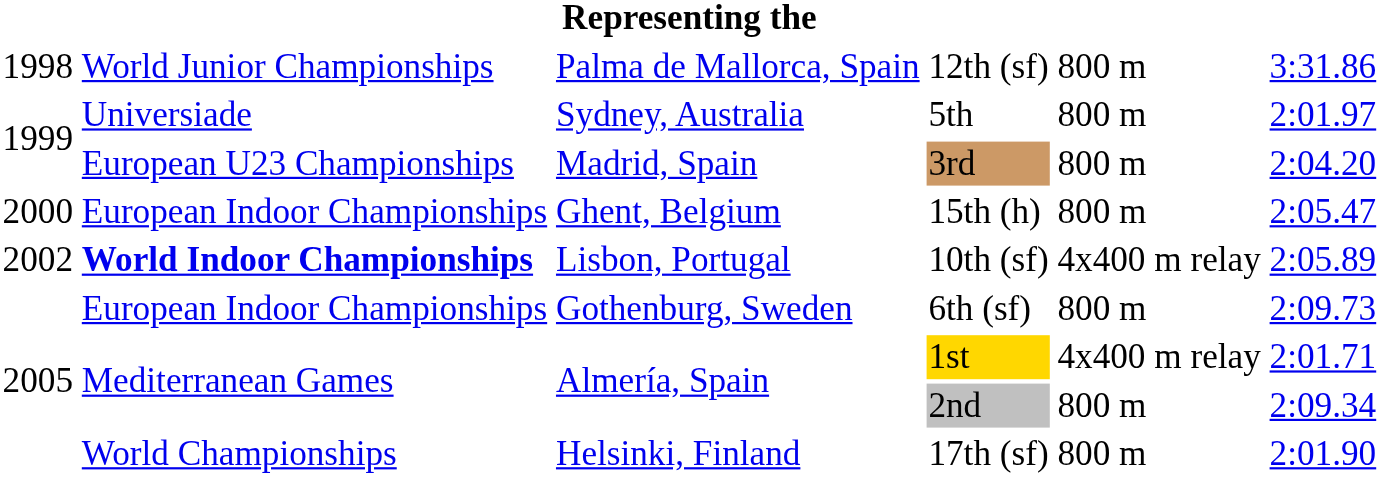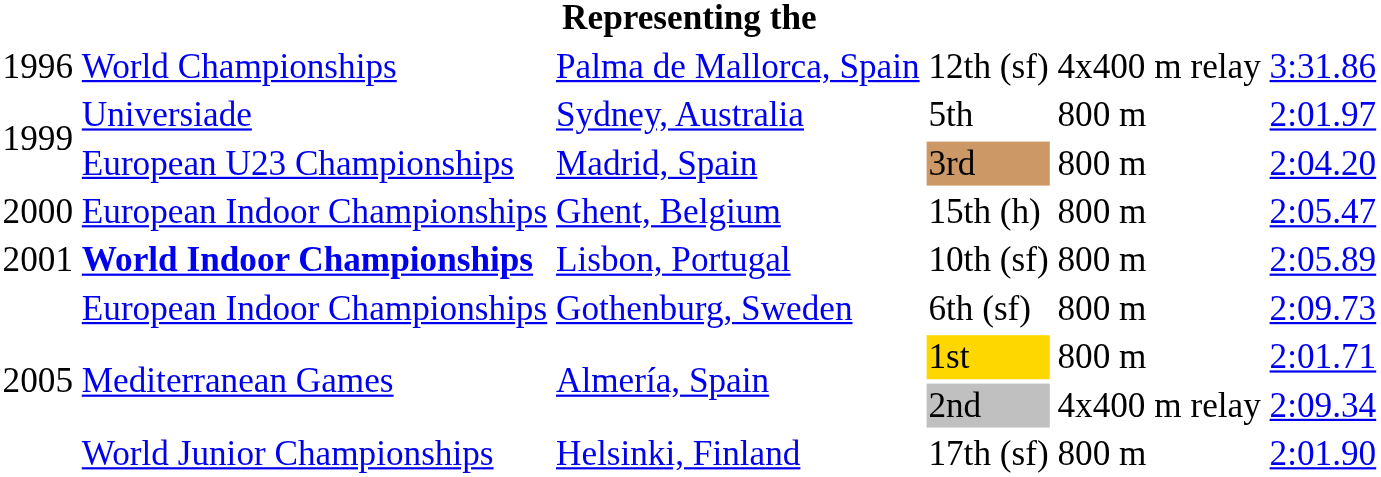 <table>
 <tr>
 <th colspan="6">Representing the </th>
 </tr>
 <tr>
-<td>1998</td>
-<td><a href='#'>World Junior Championships</a></td>
+<td>1996</td>
+<td><a href='#'>World Championships</a></td>
 <td><a href='#'>Palma de Mallorca, Spain</a></td>
 <td>12th (sf)</td>
-<td>800 m</td>
+<td>4x400 m relay</td>
 <td><a href='#'>3:31.86</a></td>
 </tr>
 <tr>
 <td rowspan=2>1999</td>
 <td><a href='#'>Universiade</a></td>
 <td><a href='#'>Sydney, Australia</a></td>
 <td>5th</td>
 <td>800 m</td>
 <td><a href='#'>2:01.97</a></td>
 </tr>
 <tr>
 <td><a href='#'>European U23 Championships</a></td>
 <td><a href='#'>Madrid, Spain</a></td>
 <td bgcolor=cc9966>3rd</td>
 <td>800 m</td>
 <td><a href='#'>2:04.20</a></td>
 </tr>
 <tr>
 <td>2000</td>
 <td><a href='#'>European Indoor Championships</a></td>
 <td><a href='#'>Ghent, Belgium</a></td>
 <td>15th (h)</td>
 <td>800 m</td>
 <td><a href='#'>2:05.47</a></td>
 </tr>
 <tr>
-<td>2002</td>
+<td>2001</td>
 <td><strong><a href='#'>World Indoor Championships</a></strong></td>
 <td><a href='#'>Lisbon, Portugal</a></td>
 <td>10th (sf)</td>
-<td>4x400 m relay</td>
+<td>800 m</td>
 <td><a href='#'>2:05.89</a></td>
 </tr>
 <tr>
 <td rowspan=4>2005</td>
 <td><a href='#'>European Indoor Championships</a></td>
 <td><a href='#'>Gothenburg, Sweden</a></td>
 <td>6th (sf)</td>
 <td>800 m</td>
 <td><a href='#'>2:09.73</a></td>
 </tr>
 <tr>
 <td rowspan=2><a href='#'>Mediterranean Games</a></td>
 <td rowspan=2><a href='#'>Almería, Spain</a></td>
 <td bgcolor=gold>1st</td>
-<td>4x400 m relay</td>
+<td>800 m</td>
 <td><a href='#'>2:01.71</a></td>
 </tr>
 <tr>
 <td bgcolor=silver>2nd</td>
-<td>800 m</td>
+<td>4x400 m relay</td>
 <td><a href='#'>2:09.34</a></td>
 </tr>
 <tr>
-<td><a href='#'>World Championships</a></td>
+<td><a href='#'>World Junior Championships</a></td>
 <td><a href='#'>Helsinki, Finland</a></td>
 <td>17th (sf)</td>
 <td>800 m</td>
 <td><a href='#'>2:01.90</a></td>
 </tr>
 </table>
